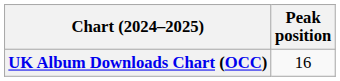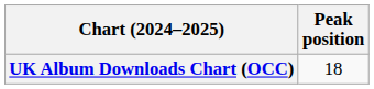 <table class="wikitable sortable plainrowheaders" style="text-align:center">
 <tr>
 <th scope="col">Chart (2024–2025)</th>
 <th scope="col">Peak<br>position</th>
 </tr>
 <tr>
 <th scope="row"><a href='#'>UK Album Downloads Chart</a> (<a href='#'>OCC</a>)</th>
-<td>16</td>
+<td>18</td>
 </tr>
 </table>
